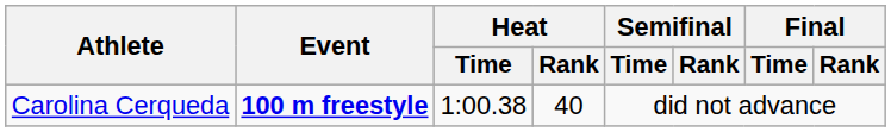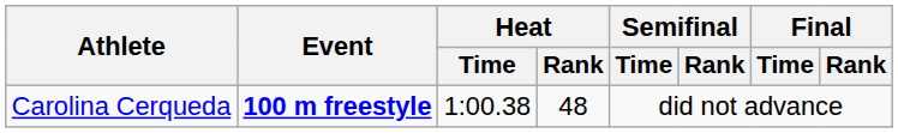 <table class=wikitable style="font-size:90%">
 <tr>
 <th rowspan="2">Athlete</th>
 <th rowspan="2">Event</th>
 <th colspan="2">Heat</th>
 <th colspan="2">Semifinal</th>
 <th colspan="2">Final</th>
 </tr>
 <tr style="font-size:95%">
 <th>Time</th>
 <th>Rank</th>
 <th>Time</th>
 <th>Rank</th>
 <th>Time</th>
 <th>Rank</th>
 </tr>
 <tr align=center>
 <td align=left><a href='#'>Carolina Cerqueda</a></td>
 <td align=left><strong><a href='#'>100 m freestyle</a></strong></td>
 <td>1:00.38</td>
-<td>40</td>
+<td>48</td>
 <td colspan=4>did not advance</td>
 </tr>
 </table>
